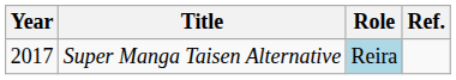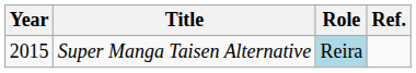 <table class="wikitable">
 <tr>
 <th>Year</th>
 <th>Title</th>
 <th>Role</th>
 <th>Ref.</th>
 </tr>
 <tr>
-<td>2017</td>
+<td>2015</td>
 <td><em>Super Manga Taisen Alternative</em></td>
 <td style="background: lightblue;">Reira</td>
 <td></td>
 </tr>
 </table>
